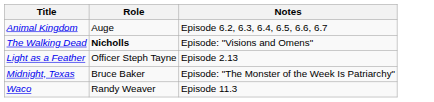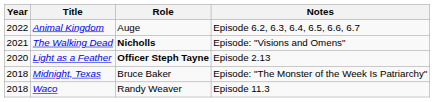 <table class="wikitable sortable plainrowheaders">
 <tr>
+<th scope="col">Year</th>
 <th scope="col">Title</th>
 <th scope="col">Role</th>
 <th scope="col" class="unsortable">Notes</th>
 </tr>
 <tr>
+<td>2022</td>
 <td><em><a href='#'>Animal Kingdom</a></em></td>
 <td>Auge</td>
 <td>Episode 6.2, 6.3, 6.4, 6.5, 6.6, 6.7</td>
 </tr>
 <tr>
+<td>2021</td>
 <td><em><a href='#'>The Walking Dead</a></em></td>
 <td><strong>Nicholls</strong></td>
 <td>Episode: "Visions and Omens"</td>
 </tr>
 <tr>
+<td>2020</td>
 <td><em><a href='#'>Light as a Feather</a></em></td>
-<td>Officer Steph Tayne</td>
+<td><strong>Officer Steph Tayne</strong></td>
 <td>Episode 2.13</td>
 </tr>
 <tr>
+<td>2018</td>
 <td><em><a href='#'>Midnight, Texas</a></em></td>
 <td>Bruce Baker</td>
 <td>Episode: "The Monster of the Week Is Patriarchy"</td>
 </tr>
 <tr>
+<td>2018</td>
 <td><em><a href='#'>Waco</a></em></td>
 <td>Randy Weaver</td>
 <td>Episode 11.3</td>
 </tr>
 </table>
